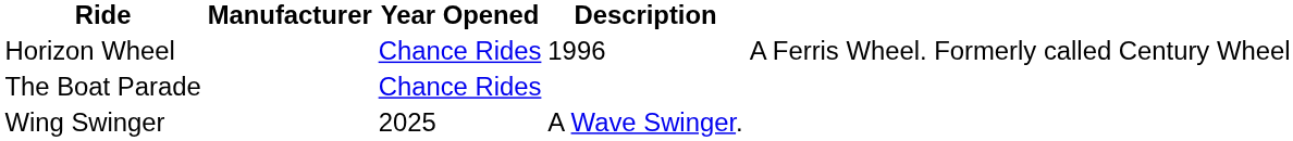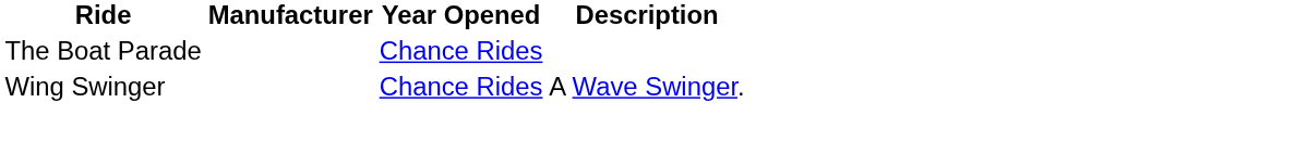 <table =wikitable>
 <tr>
 <th>Ride</th>
 <th>Manufacturer</th>
 <th>Year Opened</th>
 <th>Description</th>
-</tr>
-<tr>
-<td>Horizon Wheel</td>
-<td></td>
-<td><a href='#'>Chance Rides</a></td>
-<td>1996</td>
-<td>A Ferris Wheel. Formerly called Century Wheel</td>
 </tr>
 <tr>
 <td>The Boat Parade</td>
 <td></td>
 <td><a href='#'>Chance Rides</a></td>
 <td></td>
 </tr>
 <tr>
 <td>Wing Swinger</td>
 <td></td>
-<td>2025</td>
+<td><a href='#'>Chance Rides</a></td>
 <td>A <a href='#'>Wave Swinger</a>.</td>
 </tr>
 </table>
